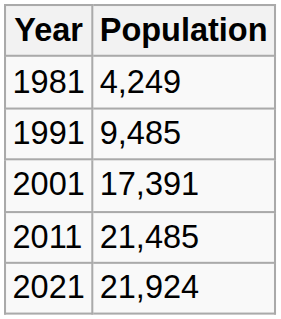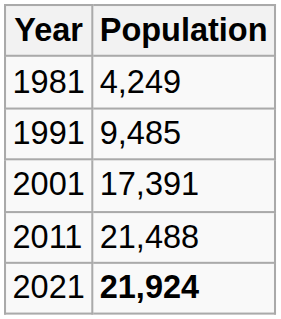 <table class=wikitable>
 <tr>
 <th>Year</th>
 <th>Population</th>
 </tr>
 <tr>
 <td>1981</td>
 <td>4,249</td>
 </tr>
 <tr>
 <td>1991</td>
 <td>9,485</td>
 </tr>
 <tr>
 <td>2001</td>
 <td>17,391</td>
 </tr>
 <tr>
 <td>2011</td>
-<td>21,485</td>
+<td>21,488</td>
 </tr>
 <tr>
 <td>2021</td>
-<td>21,924</td>
+<td><strong>21,924</strong></td>
 </tr>
 </table>
